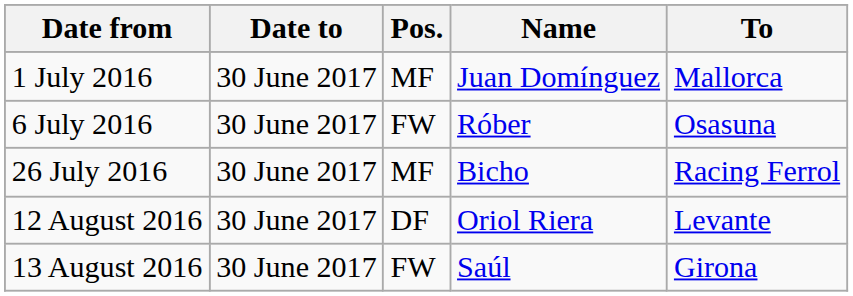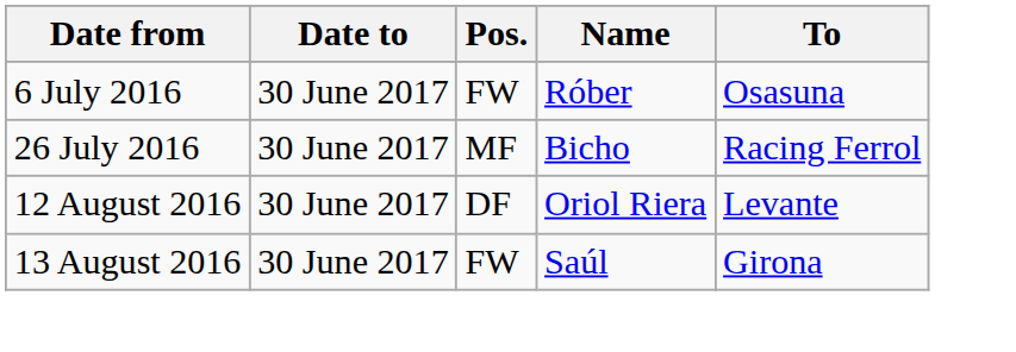 <table class="wikitable">
 <tr>
 <th>Date from</th>
 <th>Date to</th>
 <th>Pos.</th>
 <th>Name</th>
 <th>To</th>
-</tr>
-<tr>
-<td>1 July 2016</td>
-<td>30 June 2017</td>
-<td>MF</td>
-<td> <a href='#'>Juan Domínguez</a></td>
-<td> <a href='#'>Mallorca</a></td>
 </tr>
 <tr>
 <td>6 July 2016</td>
 <td>30 June 2017</td>
 <td>FW</td>
 <td> <a href='#'>Róber</a></td>
 <td> <a href='#'>Osasuna</a></td>
 </tr>
 <tr>
 <td>26 July 2016</td>
 <td>30 June 2017</td>
 <td>MF</td>
 <td> <a href='#'>Bicho</a></td>
 <td> <a href='#'>Racing Ferrol</a></td>
 </tr>
 <tr>
 <td>12 August 2016</td>
 <td>30 June 2017</td>
 <td>DF</td>
 <td> <a href='#'>Oriol Riera</a></td>
 <td> <a href='#'>Levante</a></td>
 </tr>
 <tr>
 <td>13 August 2016</td>
 <td>30 June 2017</td>
 <td>FW</td>
 <td> <a href='#'>Saúl</a></td>
 <td> <a href='#'>Girona</a></td>
 </tr>
 </table>
